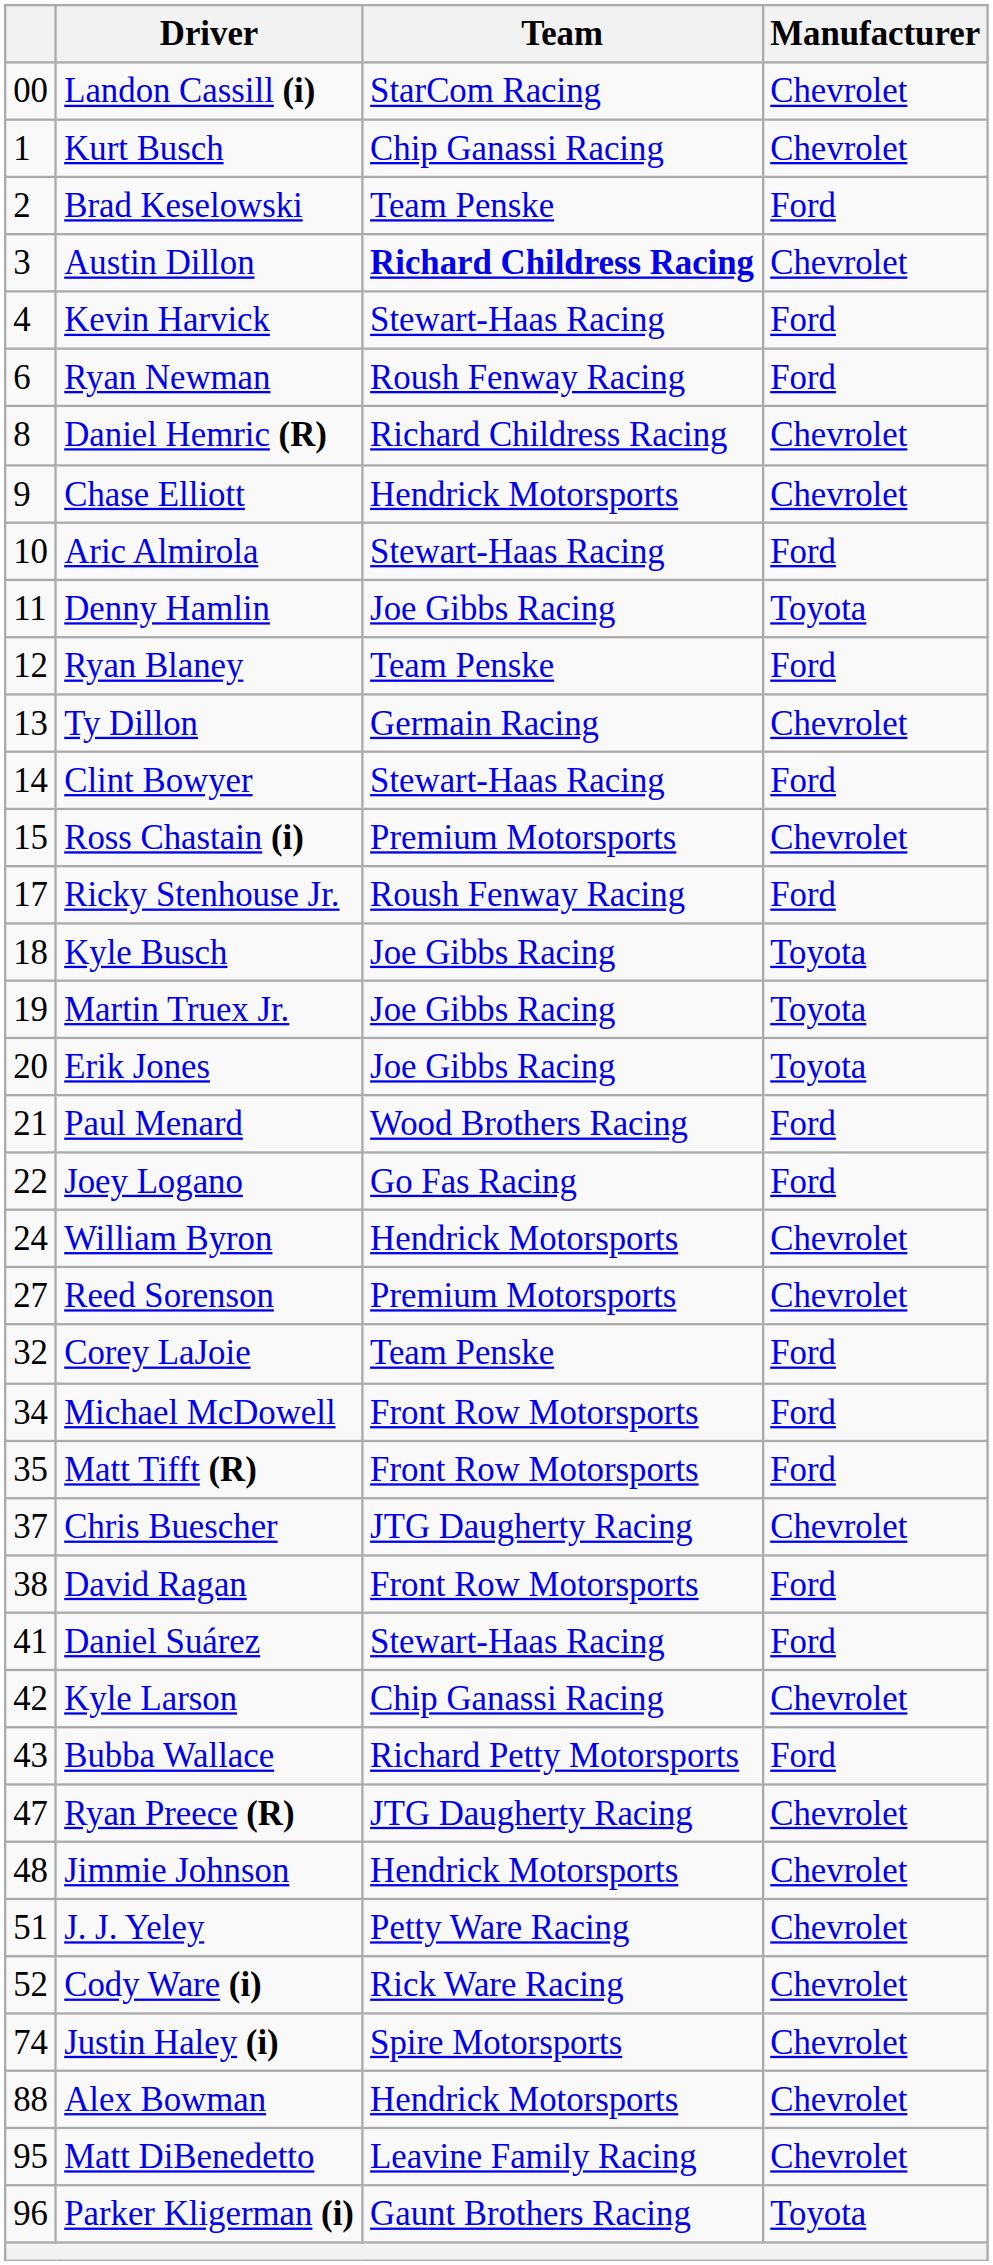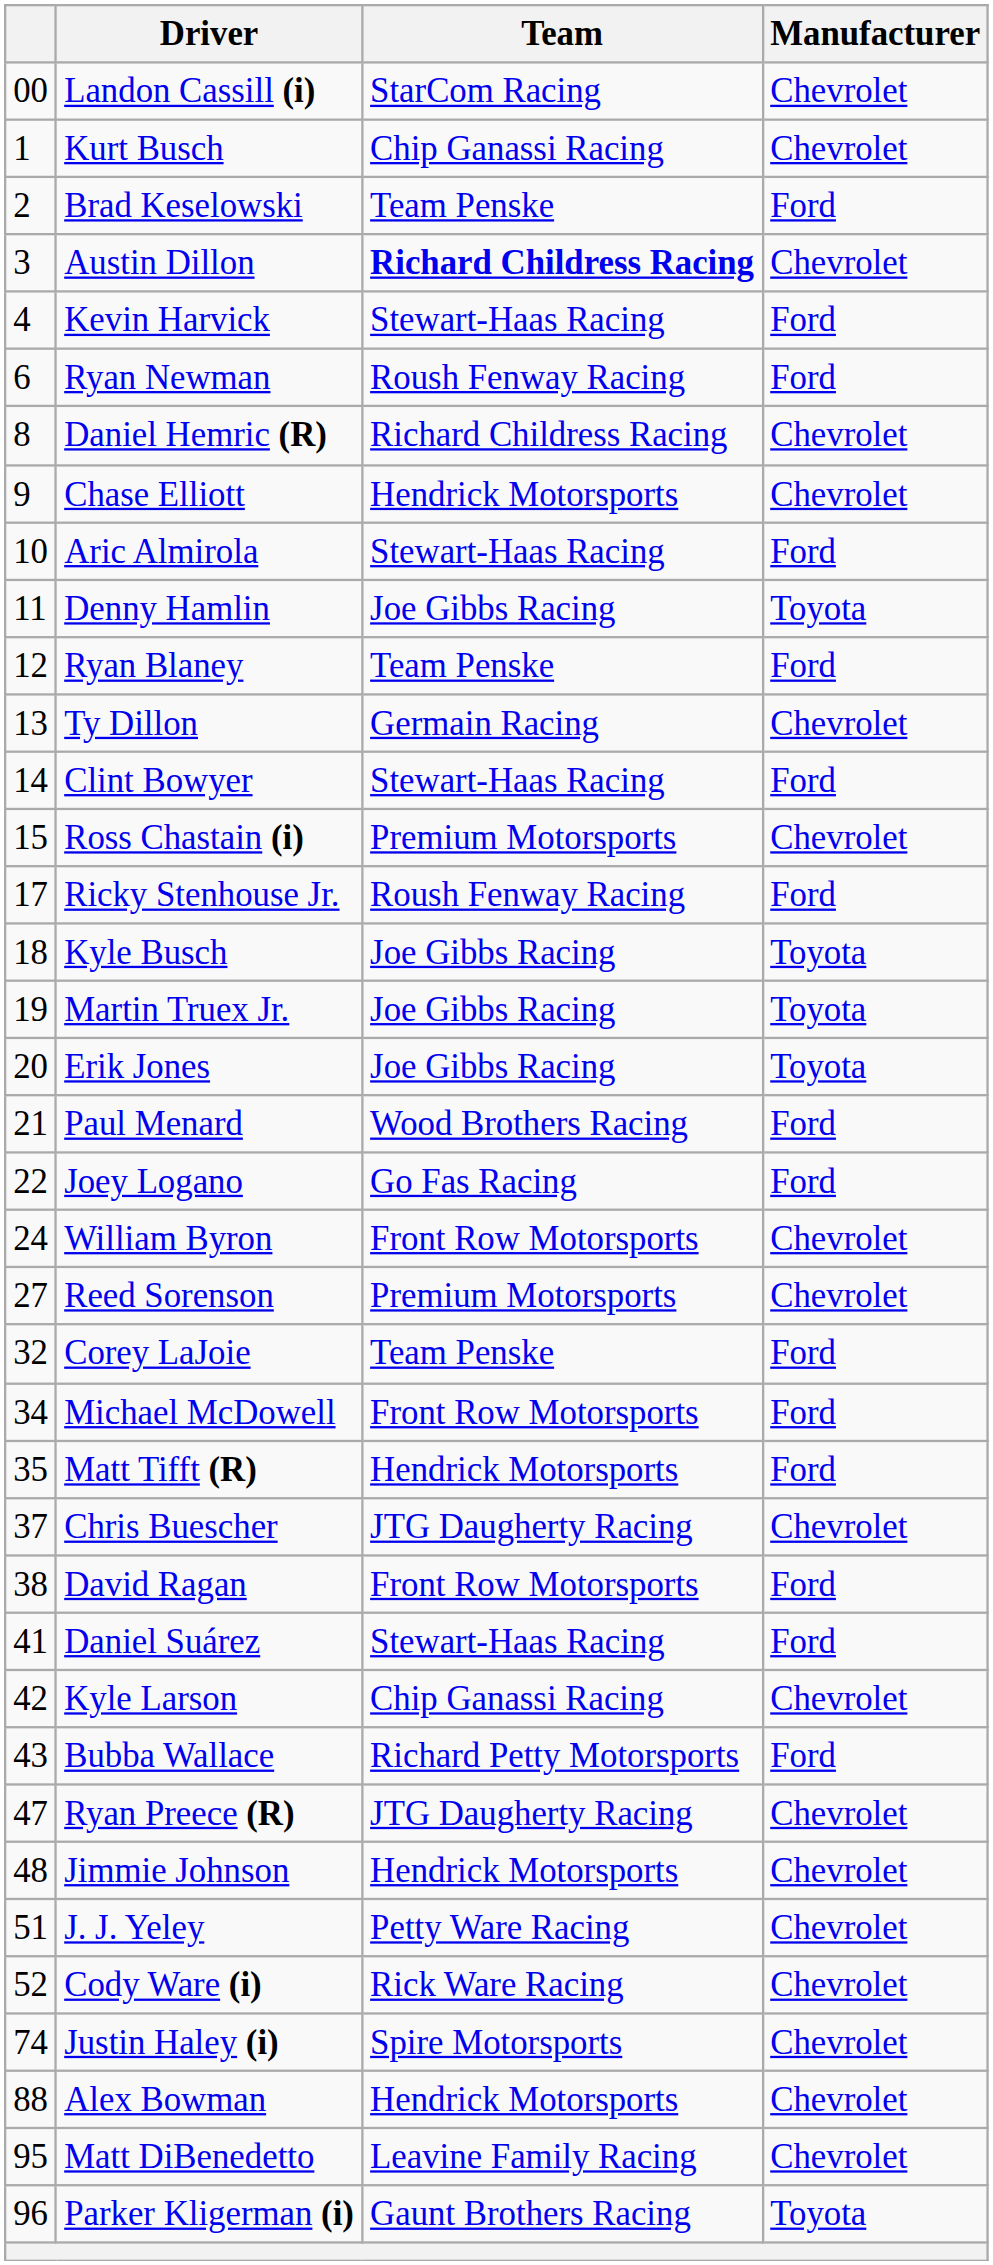 <table class="wikitable" style="font-size:95%">
 <tr>
 <th></th>
 <th>Driver</th>
 <th>Team</th>
 <th>Manufacturer</th>
 </tr>
 <tr>
 <td>00</td>
 <td><a href='#'>Landon Cassill</a> <strong>(i)</strong></td>
 <td><a href='#'>StarCom Racing</a></td>
 <td><a href='#'>Chevrolet</a></td>
 </tr>
 <tr>
 <td>1</td>
 <td><a href='#'>Kurt Busch</a></td>
 <td><a href='#'>Chip Ganassi Racing</a></td>
 <td><a href='#'>Chevrolet</a></td>
 </tr>
 <tr>
 <td>2</td>
 <td><a href='#'>Brad Keselowski</a></td>
 <td><a href='#'>Team Penske</a></td>
 <td><a href='#'>Ford</a></td>
 </tr>
 <tr>
 <td>3</td>
 <td><a href='#'>Austin Dillon</a></td>
 <td><strong><a href='#'>Richard Childress Racing</a></strong></td>
 <td><a href='#'>Chevrolet</a></td>
 </tr>
 <tr>
 <td>4</td>
 <td><a href='#'>Kevin Harvick</a></td>
 <td><a href='#'>Stewart-Haas Racing</a></td>
 <td><a href='#'>Ford</a></td>
 </tr>
 <tr>
 <td>6</td>
 <td><a href='#'>Ryan Newman</a></td>
 <td><a href='#'>Roush Fenway Racing</a></td>
 <td><a href='#'>Ford</a></td>
 </tr>
 <tr>
 <td>8</td>
 <td><a href='#'>Daniel Hemric</a> <strong>(R)</strong></td>
 <td><a href='#'>Richard Childress Racing</a></td>
 <td><a href='#'>Chevrolet</a></td>
 </tr>
 <tr>
 <td>9</td>
 <td><a href='#'>Chase Elliott</a></td>
 <td><a href='#'>Hendrick Motorsports</a></td>
 <td><a href='#'>Chevrolet</a></td>
 </tr>
 <tr>
 <td>10</td>
 <td><a href='#'>Aric Almirola</a></td>
 <td><a href='#'>Stewart-Haas Racing</a></td>
 <td><a href='#'>Ford</a></td>
 </tr>
 <tr>
 <td>11</td>
 <td><a href='#'>Denny Hamlin</a></td>
 <td><a href='#'>Joe Gibbs Racing</a></td>
 <td><a href='#'>Toyota</a></td>
 </tr>
 <tr>
 <td>12</td>
 <td><a href='#'>Ryan Blaney</a></td>
 <td><a href='#'>Team Penske</a></td>
 <td><a href='#'>Ford</a></td>
 </tr>
 <tr>
 <td>13</td>
 <td><a href='#'>Ty Dillon</a></td>
 <td><a href='#'>Germain Racing</a></td>
 <td><a href='#'>Chevrolet</a></td>
 </tr>
 <tr>
 <td>14</td>
 <td><a href='#'>Clint Bowyer</a></td>
 <td><a href='#'>Stewart-Haas Racing</a></td>
 <td><a href='#'>Ford</a></td>
 </tr>
 <tr>
 <td>15</td>
 <td><a href='#'>Ross Chastain</a> <strong>(i)</strong></td>
 <td><a href='#'>Premium Motorsports</a></td>
 <td><a href='#'>Chevrolet</a></td>
 </tr>
 <tr>
 <td>17</td>
 <td><a href='#'>Ricky Stenhouse Jr.</a></td>
 <td><a href='#'>Roush Fenway Racing</a></td>
 <td><a href='#'>Ford</a></td>
 </tr>
 <tr>
 <td>18</td>
 <td><a href='#'>Kyle Busch</a></td>
 <td><a href='#'>Joe Gibbs Racing</a></td>
 <td><a href='#'>Toyota</a></td>
 </tr>
 <tr>
 <td>19</td>
 <td><a href='#'>Martin Truex Jr.</a></td>
 <td><a href='#'>Joe Gibbs Racing</a></td>
 <td><a href='#'>Toyota</a></td>
 </tr>
 <tr>
 <td>20</td>
 <td><a href='#'>Erik Jones</a></td>
 <td><a href='#'>Joe Gibbs Racing</a></td>
 <td><a href='#'>Toyota</a></td>
 </tr>
 <tr>
 <td>21</td>
 <td><a href='#'>Paul Menard</a></td>
 <td><a href='#'>Wood Brothers Racing</a></td>
 <td><a href='#'>Ford</a></td>
 </tr>
 <tr>
 <td>22</td>
 <td><a href='#'>Joey Logano</a></td>
 <td><a href='#'>Go Fas Racing</a></td>
 <td><a href='#'>Ford</a></td>
 </tr>
 <tr>
 <td>24</td>
 <td><a href='#'>William Byron</a></td>
-<td><a href='#'>Hendrick Motorsports</a></td>
+<td><a href='#'>Front Row Motorsports</a></td>
 <td><a href='#'>Chevrolet</a></td>
 </tr>
 <tr>
 <td>27</td>
 <td><a href='#'>Reed Sorenson</a></td>
 <td><a href='#'>Premium Motorsports</a></td>
 <td><a href='#'>Chevrolet</a></td>
 </tr>
 <tr>
 <td>32</td>
 <td><a href='#'>Corey LaJoie</a></td>
 <td><a href='#'>Team Penske</a></td>
 <td><a href='#'>Ford</a></td>
 </tr>
 <tr>
 <td>34</td>
 <td><a href='#'>Michael McDowell</a></td>
 <td><a href='#'>Front Row Motorsports</a></td>
 <td><a href='#'>Ford</a></td>
 </tr>
 <tr>
 <td>35</td>
 <td><a href='#'>Matt Tifft</a> <strong>(R)</strong></td>
-<td><a href='#'>Front Row Motorsports</a></td>
+<td><a href='#'>Hendrick Motorsports</a></td>
 <td><a href='#'>Ford</a></td>
 </tr>
 <tr>
 <td>37</td>
 <td><a href='#'>Chris Buescher</a></td>
 <td><a href='#'>JTG Daugherty Racing</a></td>
 <td><a href='#'>Chevrolet</a></td>
 </tr>
 <tr>
 <td>38</td>
 <td><a href='#'>David Ragan</a></td>
 <td><a href='#'>Front Row Motorsports</a></td>
 <td><a href='#'>Ford</a></td>
 </tr>
 <tr>
 <td>41</td>
 <td><a href='#'>Daniel Suárez</a></td>
 <td><a href='#'>Stewart-Haas Racing</a></td>
 <td><a href='#'>Ford</a></td>
 </tr>
 <tr>
 <td>42</td>
 <td><a href='#'>Kyle Larson</a></td>
 <td><a href='#'>Chip Ganassi Racing</a></td>
 <td><a href='#'>Chevrolet</a></td>
 </tr>
 <tr>
 <td>43</td>
 <td><a href='#'>Bubba Wallace</a></td>
 <td><a href='#'>Richard Petty Motorsports</a></td>
 <td><a href='#'>Ford</a></td>
 </tr>
 <tr>
 <td>47</td>
 <td><a href='#'>Ryan Preece</a> <strong>(R)</strong></td>
 <td><a href='#'>JTG Daugherty Racing</a></td>
 <td><a href='#'>Chevrolet</a></td>
 </tr>
 <tr>
 <td>48</td>
 <td><a href='#'>Jimmie Johnson</a></td>
 <td><a href='#'>Hendrick Motorsports</a></td>
 <td><a href='#'>Chevrolet</a></td>
 </tr>
 <tr>
 <td>51</td>
 <td><a href='#'>J. J. Yeley</a></td>
 <td><a href='#'>Petty Ware Racing</a></td>
 <td><a href='#'>Chevrolet</a></td>
 </tr>
 <tr>
 <td>52</td>
 <td><a href='#'>Cody Ware</a> <strong>(i)</strong></td>
 <td><a href='#'>Rick Ware Racing</a></td>
 <td><a href='#'>Chevrolet</a></td>
 </tr>
 <tr>
 <td>74</td>
 <td><a href='#'>Justin Haley</a> <strong>(i)</strong></td>
 <td><a href='#'>Spire Motorsports</a></td>
 <td><a href='#'>Chevrolet</a></td>
 </tr>
 <tr>
 <td>88</td>
 <td><a href='#'>Alex Bowman</a></td>
 <td><a href='#'>Hendrick Motorsports</a></td>
 <td><a href='#'>Chevrolet</a></td>
 </tr>
 <tr>
 <td>95</td>
 <td><a href='#'>Matt DiBenedetto</a></td>
 <td><a href='#'>Leavine Family Racing</a></td>
 <td><a href='#'>Chevrolet</a></td>
 </tr>
 <tr>
 <td>96</td>
 <td><a href='#'>Parker Kligerman</a> <strong>(i)</strong></td>
 <td><a href='#'>Gaunt Brothers Racing</a></td>
 <td><a href='#'>Toyota</a></td>
 </tr>
 <tr>
 <th colspan="4"></th>
 </tr>
 </table>
